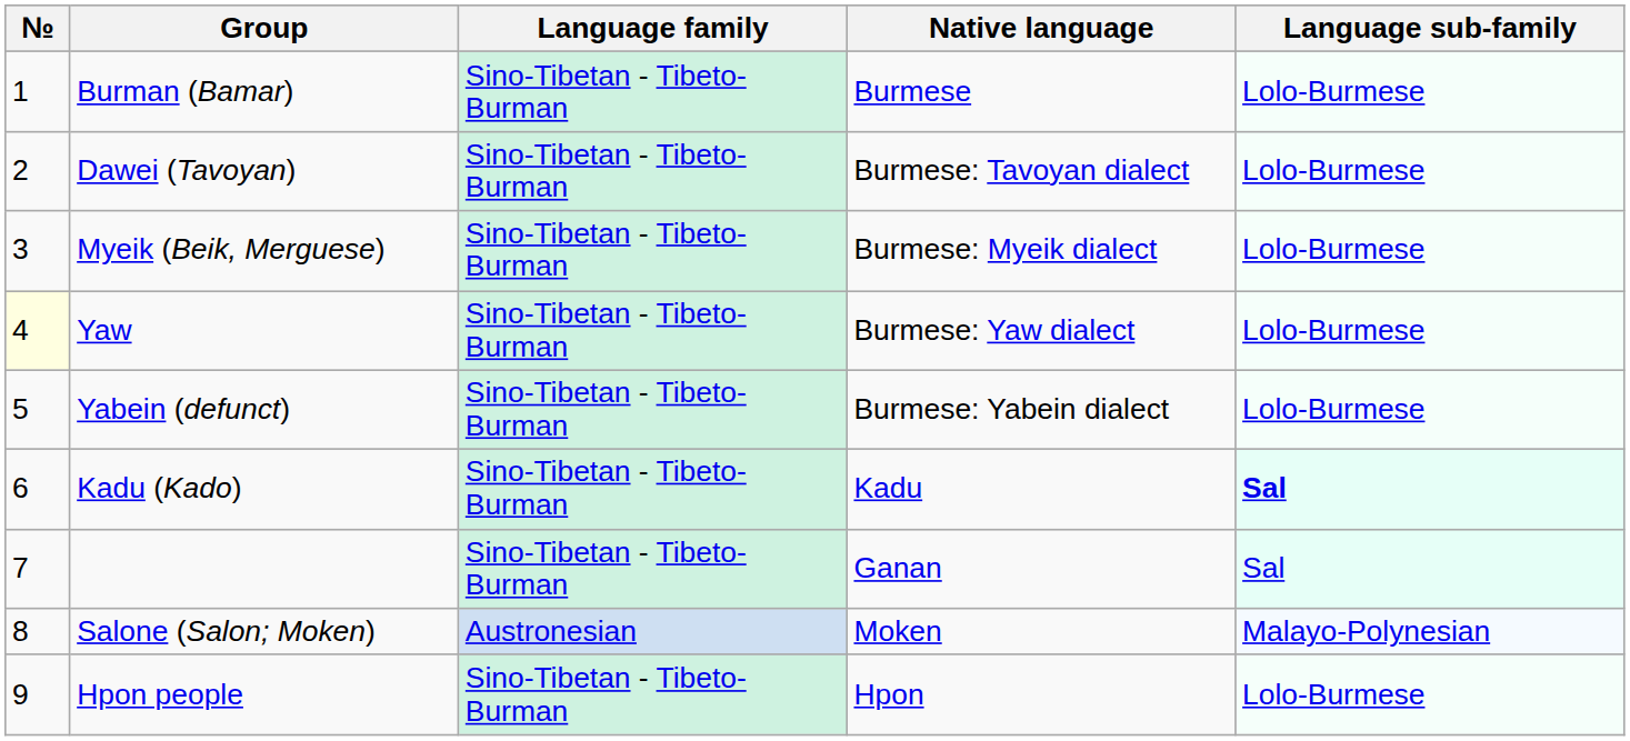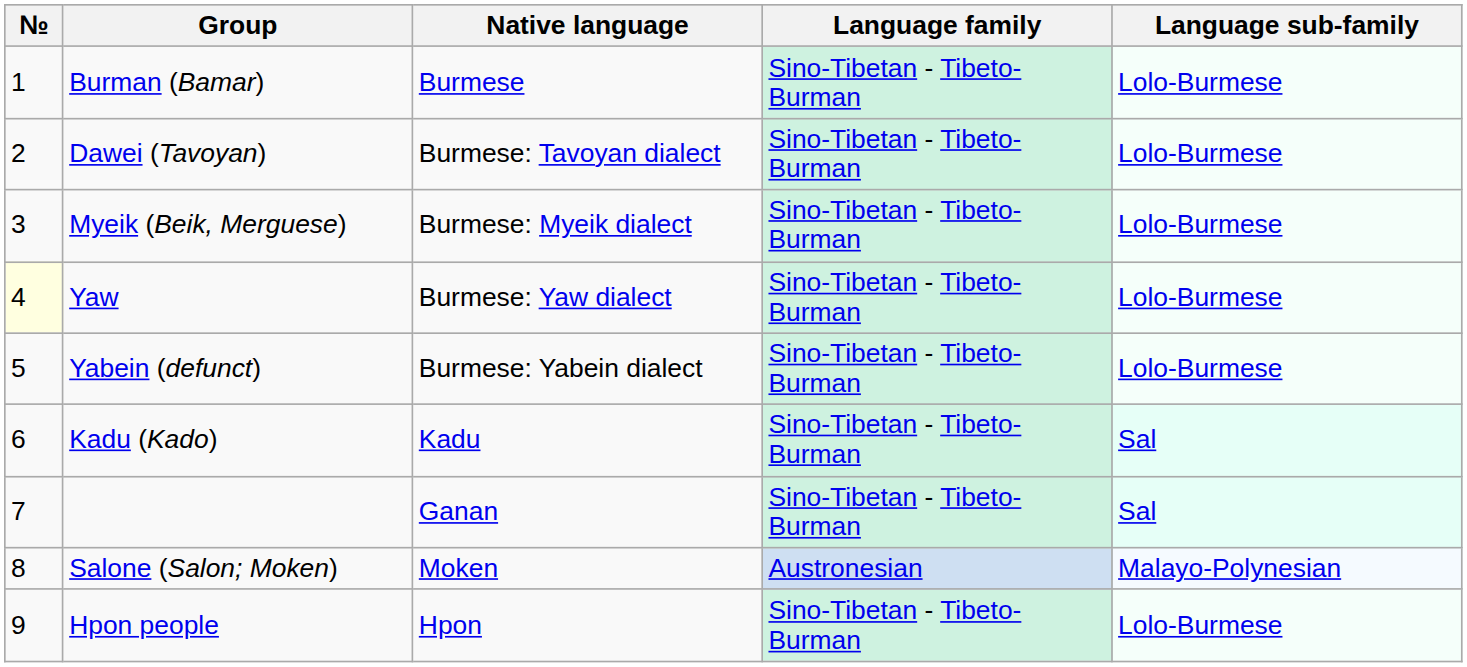 <table class="wikitable sortable" width=100%>
 <tr>
 <th width=4%>№</th>
 <th width=24%>Group</th>
+<th width=24%>Native language</th>
 <th width=24%>Language family</th>
-<th width=24%>Native language</th>
 <th width=24%>Language sub-family</th>
 </tr>
 <tr>
 <td>1</td>
 <td><a href='#'>Burman</a> (<em>Bamar</em>)</td>
+<td><a href='#'>Burmese</a></td>
 <td style="background:#CEF2E0;"><a href='#'>Sino-Tibetan</a> - <a href='#'>Tibeto-Burman</a></td>
-<td><a href='#'>Burmese</a></td>
 <td style="background:#F5FFFA;"><a href='#'>Lolo-Burmese</a></td>
 </tr>
 <tr>
 <td>2</td>
 <td><a href='#'>Dawei</a> (<em>Tavoyan</em>)</td>
+<td>Burmese: <a href='#'>Tavoyan dialect</a></td>
 <td style="background:#CEF2E0;"><a href='#'>Sino-Tibetan</a> - <a href='#'>Tibeto-Burman</a></td>
-<td>Burmese: <a href='#'>Tavoyan dialect</a></td>
 <td style="background:#F5FFFA;"><a href='#'>Lolo-Burmese</a></td>
 </tr>
 <tr>
 <td>3</td>
 <td><a href='#'>Myeik</a> (<em>Beik,</em> <em>Merguese</em>)</td>
+<td>Burmese: <a href='#'>Myeik dialect</a></td>
 <td style="background:#CEF2E0;"><a href='#'>Sino-Tibetan</a> - <a href='#'>Tibeto-Burman</a></td>
-<td>Burmese: <a href='#'>Myeik dialect</a></td>
 <td style="background:#F5FFFA;"><a href='#'>Lolo-Burmese</a></td>
 </tr>
 <tr>
 <td style="background: lightyellow;">4</td>
 <td><a href='#'>Yaw</a></td>
+<td>Burmese: <a href='#'>Yaw dialect</a></td>
 <td style="background:#CEF2E0;"><a href='#'>Sino-Tibetan</a> - <a href='#'>Tibeto-Burman</a></td>
-<td>Burmese: <a href='#'>Yaw dialect</a></td>
 <td style="background:#F5FFFA;"><a href='#'>Lolo-Burmese</a></td>
 </tr>
 <tr>
 <td>5</td>
 <td><a href='#'>Yabein</a> (<em>defunct</em>)</td>
+<td>Burmese: Yabein dialect</td>
 <td style="background:#CEF2E0;"><a href='#'>Sino-Tibetan</a> - <a href='#'>Tibeto-Burman</a></td>
-<td>Burmese: Yabein dialect</td>
 <td style="background:#F5FFFA;"><a href='#'>Lolo-Burmese</a></td>
 </tr>
 <tr>
 <td>6</td>
 <td><a href='#'>Kadu</a> (<em>Kado</em>)</td>
+<td><a href='#'>Kadu</a></td>
 <td style="background:#CEF2E0;"><a href='#'>Sino-Tibetan</a> - <a href='#'>Tibeto-Burman</a></td>
-<td><a href='#'>Kadu</a></td>
-<td style="background:#E6FFF7;"><strong><a href='#'>Sal</a></strong></td>
+<td style="background:#E6FFF7;"><a href='#'>Sal</a></td>
 </tr>
 <tr>
 <td>7</td>
 <td></td>
+<td><a href='#'>Ganan</a></td>
 <td style="background:#CEF2E0;"><a href='#'>Sino-Tibetan</a> - <a href='#'>Tibeto-Burman</a></td>
-<td><a href='#'>Ganan</a></td>
 <td style="background:#E6FFF7;"><a href='#'>Sal</a></td>
 </tr>
 <tr>
 <td>8</td>
 <td><a href='#'>Salone</a> (<em>Salon; Moken</em>)</td>
+<td><a href='#'>Moken</a></td>
 <td style="background:#CEDFF2;"><a href='#'>Austronesian</a></td>
-<td><a href='#'>Moken</a></td>
 <td style="background:#F5FAFF;"><a href='#'>Malayo-Polynesian</a></td>
 </tr>
 <tr>
 <td>9</td>
 <td><a href='#'>Hpon people</a></td>
+<td><a href='#'>Hpon</a></td>
 <td style="background:#CEF2E0;"><a href='#'>Sino-Tibetan</a> - <a href='#'>Tibeto-Burman</a></td>
-<td><a href='#'>Hpon</a></td>
 <td style="background:#F5FFFA;"><a href='#'>Lolo-Burmese</a></td>
 </tr>
 </table>
